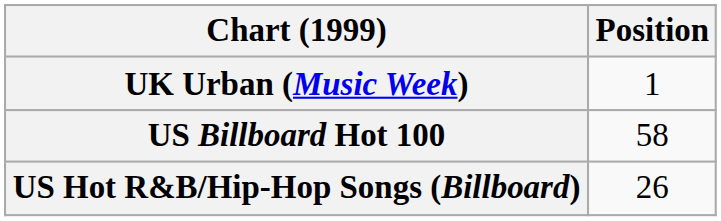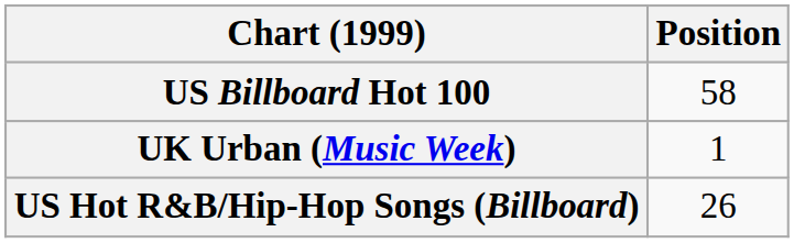 <table class="wikitable sortable plainrowheaders" style="text-align:center">
 <tr>
 <th align="center">Chart (1999)</th>
 <th align="center">Position</th>
 </tr>
 <tr>
+<th scope="row">US <em>Billboard</em> Hot 100</th>
+<td align="center">58</td>
+</tr>
+<tr>
 <th scope="row">UK Urban (<em><a href='#'>Music Week</a></em>)</th>
 <td align="center">1</td>
-</tr>
-<tr>
-<th scope="row">US <em>Billboard</em> Hot 100</th>
-<td align="center">58</td>
 </tr>
 <tr>
 <th scope="row">US Hot R&B/Hip-Hop Songs (<em>Billboard</em>)</th>
 <td align="center">26</td>
 </tr>
 </table>
